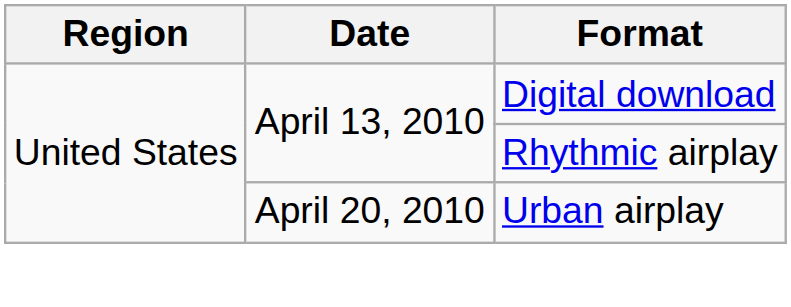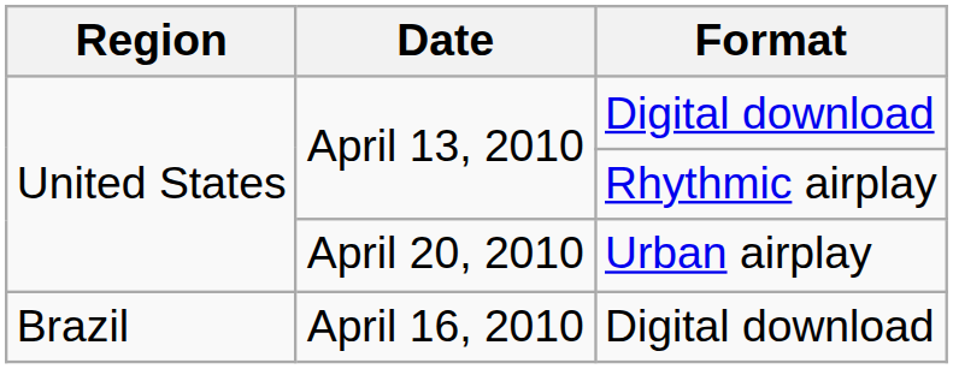 <table class="wikitable">
 <tr>
 <th>Region</th>
 <th>Date</th>
 <th>Format</th>
 </tr>
 <tr>
 <td rowspan=3>United States</td>
 <td rowspan="2">April 13, 2010</td>
 <td><a href='#'>Digital download</a></td>
 </tr>
 <tr>
 <td><a href='#'>Rhythmic</a> airplay</td>
 </tr>
 <tr>
 <td>April 20, 2010</td>
 <td><a href='#'>Urban</a> airplay</td>
 </tr>
+<tr>
+<td>Brazil</td>
+<td>April 16, 2010</td>
+<td>Digital download</td>
+</tr>
 </table>
